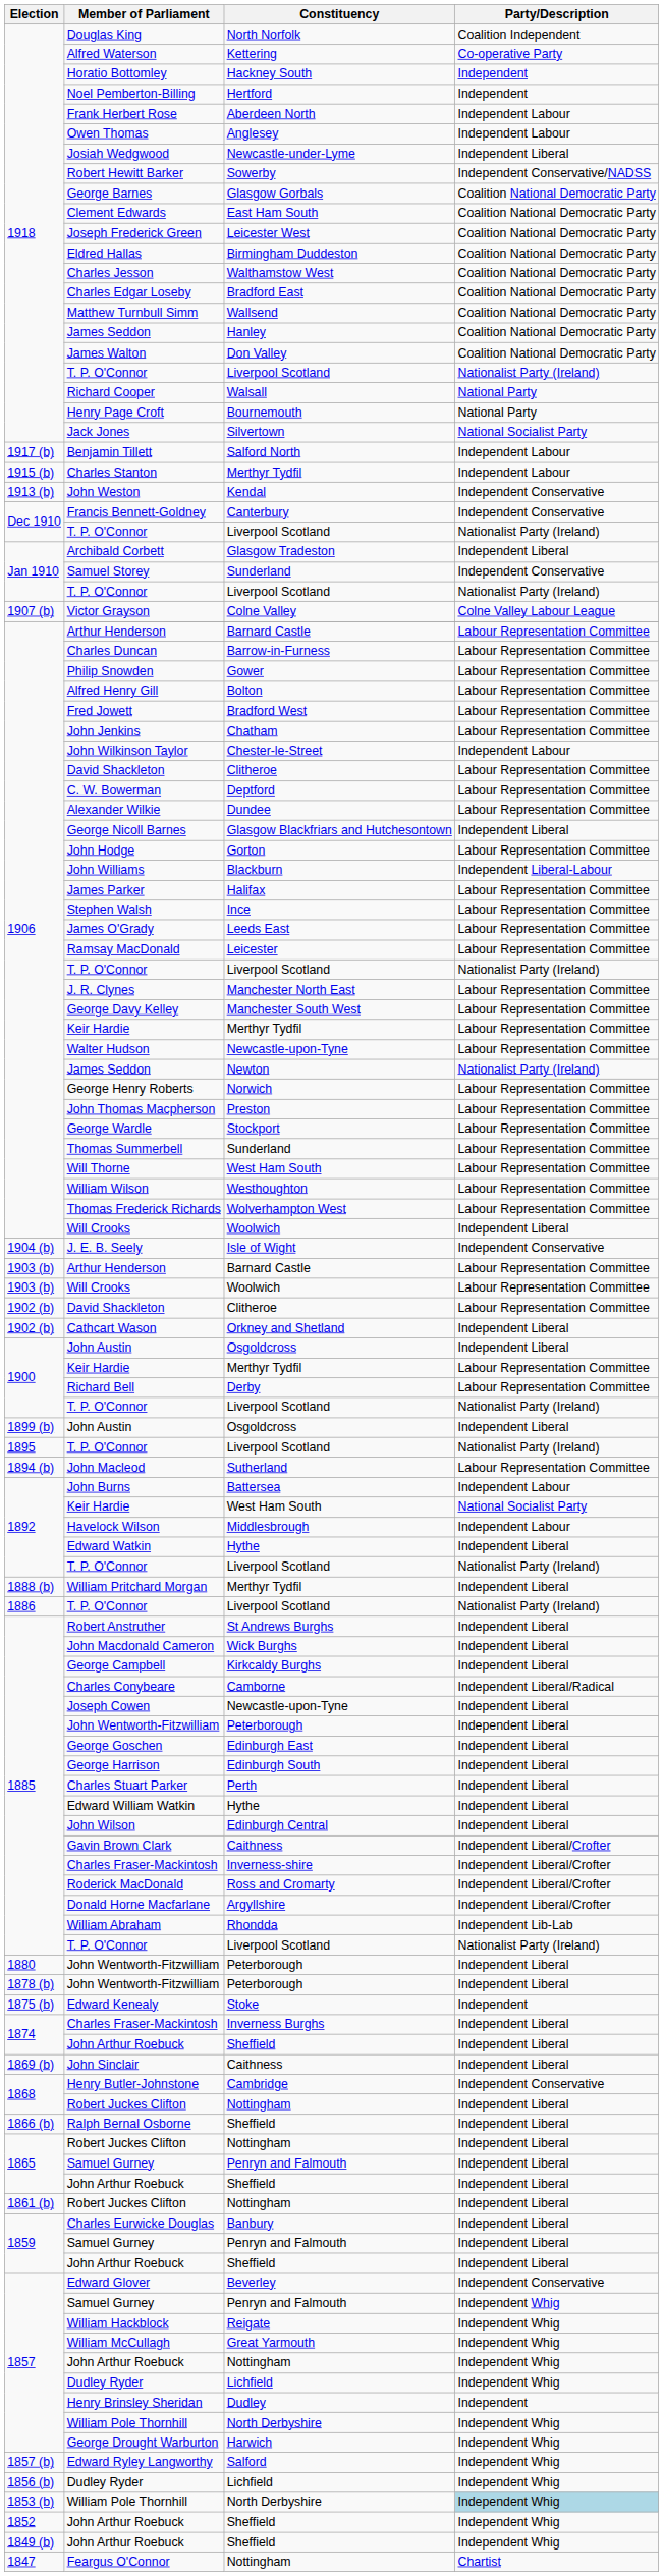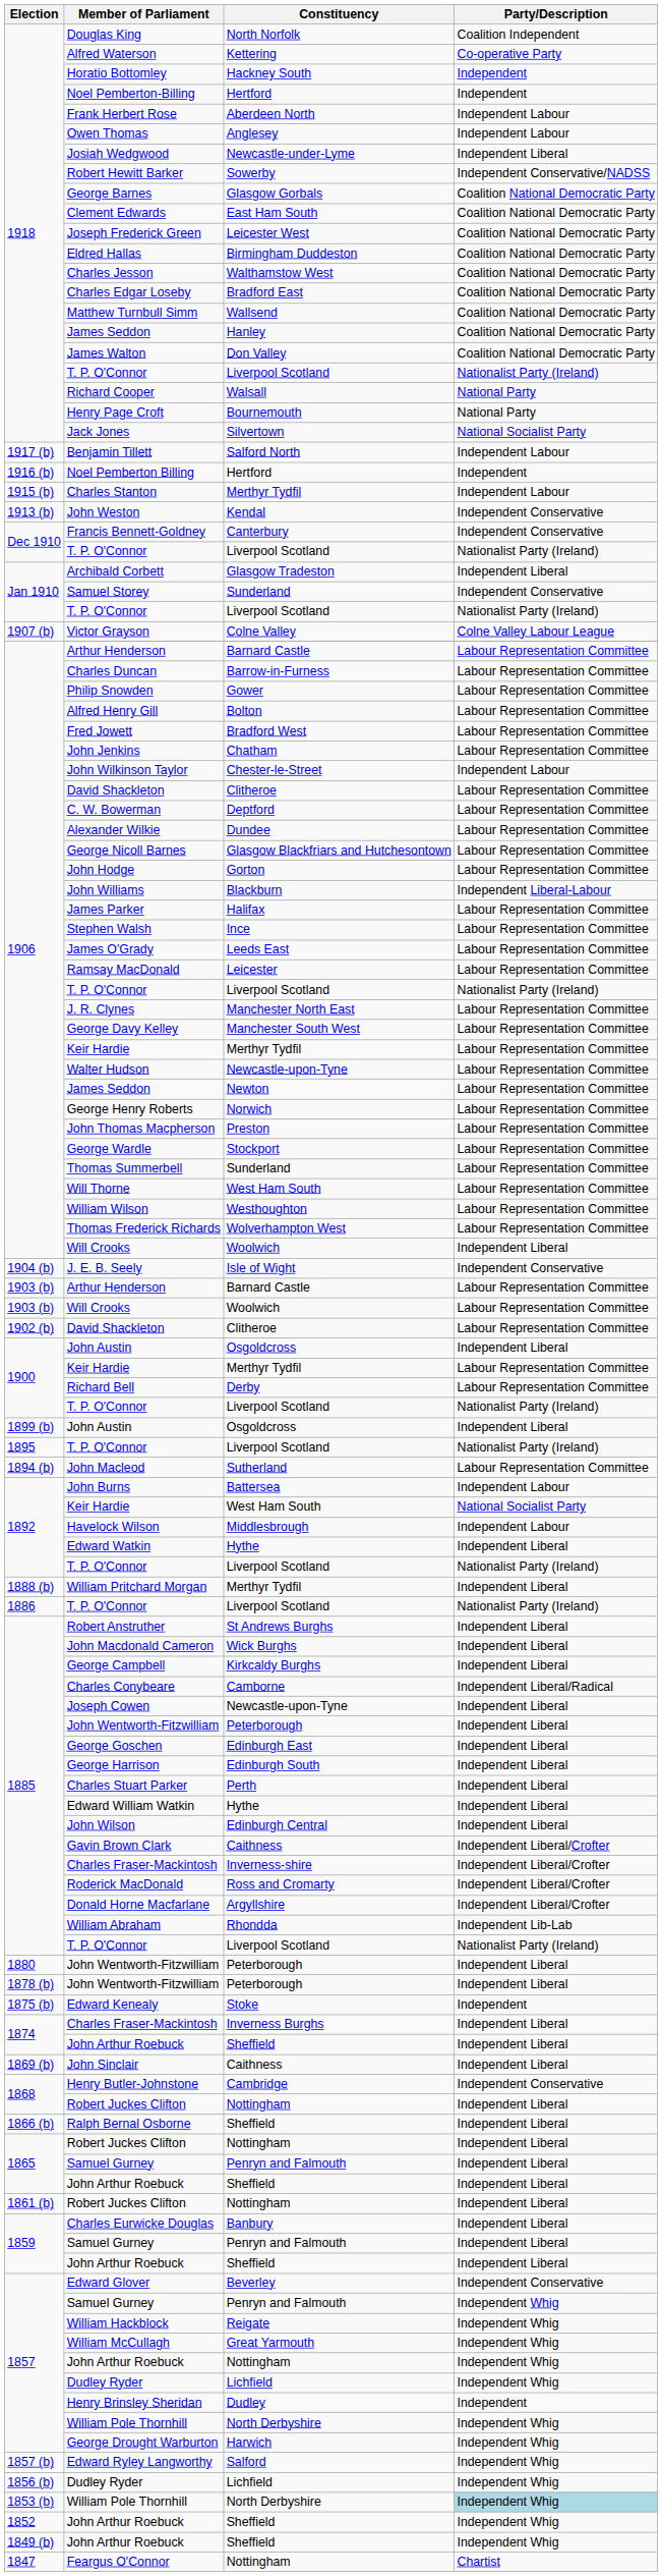 <table class="wikitable">
 <tr>
 <th>Election</th>
 <th>Member of Parliament</th>
 <th>Constituency</th>
 <th>Party/Description</th>
 </tr>
 <tr>
 <td rowspan="21"><a href='#'>1918</a></td>
 <td><a href='#'>Douglas King</a></td>
 <td><a href='#'>North Norfolk</a></td>
 <td>Coalition Independent</td>
 </tr>
 <tr>
 <td><a href='#'>Alfred Waterson</a></td>
 <td><a href='#'>Kettering</a></td>
 <td><a href='#'>Co-operative Party</a></td>
 </tr>
 <tr>
 <td><a href='#'>Horatio Bottomley</a></td>
 <td><a href='#'>Hackney South</a></td>
 <td><a href='#'>Independent</a></td>
 </tr>
 <tr>
 <td><a href='#'>Noel Pemberton-Billing</a></td>
 <td><a href='#'>Hertford</a></td>
 <td>Independent</td>
 </tr>
 <tr>
 <td><a href='#'>Frank Herbert Rose</a></td>
 <td><a href='#'>Aberdeen North</a></td>
 <td>Independent Labour</td>
 </tr>
 <tr>
 <td><a href='#'>Owen Thomas</a></td>
 <td><a href='#'>Anglesey</a></td>
 <td>Independent Labour</td>
 </tr>
 <tr>
 <td><a href='#'>Josiah Wedgwood</a></td>
 <td><a href='#'>Newcastle-under-Lyme</a></td>
 <td>Independent Liberal</td>
 </tr>
 <tr>
 <td><a href='#'>Robert Hewitt Barker</a></td>
 <td><a href='#'>Sowerby</a></td>
 <td>Independent Conservative/<a href='#'>NADSS</a></td>
 </tr>
 <tr>
 <td><a href='#'>George Barnes</a></td>
 <td><a href='#'>Glasgow Gorbals</a></td>
 <td>Coalition <a href='#'>National Democratic Party</a></td>
 </tr>
 <tr>
 <td><a href='#'>Clement Edwards</a></td>
 <td><a href='#'>East Ham South</a></td>
 <td>Coalition National Democratic Party</td>
 </tr>
 <tr>
 <td><a href='#'>Joseph Frederick Green</a></td>
 <td><a href='#'>Leicester West</a></td>
 <td>Coalition National Democratic Party</td>
 </tr>
 <tr>
 <td><a href='#'>Eldred Hallas</a></td>
 <td><a href='#'>Birmingham Duddeston</a></td>
 <td>Coalition National Democratic Party</td>
 </tr>
 <tr>
 <td><a href='#'>Charles Jesson</a></td>
 <td><a href='#'>Walthamstow West</a></td>
 <td>Coalition National Democratic Party</td>
 </tr>
 <tr>
 <td><a href='#'>Charles Edgar Loseby</a></td>
 <td><a href='#'>Bradford East</a></td>
 <td>Coalition National Democratic Party</td>
 </tr>
 <tr>
 <td><a href='#'>Matthew Turnbull Simm</a></td>
 <td><a href='#'>Wallsend</a></td>
 <td>Coalition National Democratic Party</td>
 </tr>
 <tr>
 <td><a href='#'>James Seddon</a></td>
 <td><a href='#'>Hanley</a></td>
 <td>Coalition National Democratic Party</td>
 </tr>
 <tr>
 <td><a href='#'>James Walton</a></td>
 <td><a href='#'>Don Valley</a></td>
 <td>Coalition National Democratic Party</td>
 </tr>
 <tr>
 <td><a href='#'>T. P. O'Connor</a></td>
 <td><a href='#'>Liverpool Scotland</a></td>
 <td><a href='#'>Nationalist Party (Ireland)</a></td>
 </tr>
 <tr>
 <td><a href='#'>Richard Cooper</a></td>
 <td><a href='#'>Walsall</a></td>
 <td><a href='#'>National Party</a></td>
 </tr>
 <tr>
 <td><a href='#'>Henry Page Croft</a></td>
 <td><a href='#'>Bournemouth</a></td>
 <td>National Party</td>
 </tr>
 <tr>
 <td><a href='#'>Jack Jones</a></td>
 <td><a href='#'>Silvertown</a></td>
 <td><a href='#'>National Socialist Party</a></td>
 </tr>
 <tr>
 <td><a href='#'>1917 (b)</a></td>
 <td><a href='#'>Benjamin Tillett</a></td>
 <td><a href='#'>Salford North</a></td>
 <td>Independent Labour</td>
 </tr>
 <tr>
+<td><a href='#'>1916 (b)</a></td>
+<td><a href='#'>Noel Pemberton Billing</a></td>
+<td>Hertford</td>
+<td>Independent</td>
+</tr>
+<tr>
 <td><a href='#'>1915 (b)</a></td>
 <td><a href='#'>Charles Stanton</a></td>
 <td><a href='#'>Merthyr Tydfil</a></td>
 <td>Independent Labour</td>
 </tr>
 <tr>
 <td><a href='#'>1913 (b)</a></td>
 <td><a href='#'>John Weston</a></td>
 <td><a href='#'>Kendal</a></td>
 <td>Independent Conservative</td>
 </tr>
 <tr>
 <td rowspan="2"><a href='#'>Dec 1910</a></td>
 <td><a href='#'>Francis Bennett-Goldney</a></td>
 <td><a href='#'>Canterbury</a></td>
 <td>Independent Conservative</td>
 </tr>
 <tr>
 <td><a href='#'>T. P. O'Connor</a></td>
 <td>Liverpool Scotland</td>
 <td>Nationalist Party (Ireland)</td>
 </tr>
 <tr>
 <td rowspan="3"><a href='#'>Jan 1910</a></td>
 <td><a href='#'>Archibald Corbett</a></td>
 <td><a href='#'>Glasgow Tradeston</a></td>
 <td>Independent Liberal</td>
 </tr>
 <tr>
 <td><a href='#'>Samuel Storey</a></td>
 <td><a href='#'>Sunderland</a></td>
 <td>Independent Conservative</td>
 </tr>
 <tr>
 <td><a href='#'>T. P. O'Connor</a></td>
 <td>Liverpool Scotland</td>
 <td>Nationalist Party (Ireland)</td>
 </tr>
 <tr>
 <td><a href='#'>1907 (b)</a></td>
 <td><a href='#'>Victor Grayson</a></td>
 <td><a href='#'>Colne Valley</a></td>
 <td><a href='#'>Colne Valley Labour League</a></td>
 </tr>
 <tr>
 <td rowspan="32"><a href='#'>1906</a></td>
 </tr>
 <tr>
 <td><a href='#'>Arthur Henderson</a></td>
 <td><a href='#'>Barnard Castle</a></td>
 <td><a href='#'>Labour Representation Committee</a></td>
 </tr>
 <tr>
 <td><a href='#'>Charles Duncan</a></td>
 <td><a href='#'>Barrow-in-Furness</a></td>
 <td>Labour Representation Committee</td>
 </tr>
 <tr>
 <td><a href='#'>Philip Snowden</a></td>
 <td><a href='#'>Gower</a></td>
 <td>Labour Representation Committee</td>
 </tr>
 <tr>
 <td><a href='#'>Alfred Henry Gill</a></td>
 <td><a href='#'>Bolton</a></td>
 <td>Labour Representation Committee</td>
 </tr>
 <tr>
 <td><a href='#'>Fred Jowett</a></td>
 <td><a href='#'>Bradford West</a></td>
 <td>Labour Representation Committee</td>
 </tr>
 <tr>
 <td><a href='#'>John Jenkins</a></td>
 <td><a href='#'>Chatham</a></td>
 <td>Labour Representation Committee</td>
 </tr>
 <tr>
 <td><a href='#'>John Wilkinson Taylor</a></td>
 <td><a href='#'>Chester-le-Street</a></td>
 <td>Independent Labour</td>
 </tr>
 <tr>
 <td><a href='#'>David Shackleton</a></td>
 <td><a href='#'>Clitheroe</a></td>
 <td>Labour Representation Committee</td>
 </tr>
 <tr>
 <td><a href='#'>C. W. Bowerman</a></td>
 <td><a href='#'>Deptford</a></td>
 <td>Labour Representation Committee</td>
 </tr>
 <tr>
 <td><a href='#'>Alexander Wilkie</a></td>
 <td><a href='#'>Dundee</a></td>
 <td>Labour Representation Committee</td>
 </tr>
 <tr>
 <td><a href='#'>George Nicoll Barnes</a></td>
 <td><a href='#'>Glasgow Blackfriars and Hutchesontown</a></td>
-<td>Independent Liberal</td>
+<td>Labour Representation Committee</td>
 </tr>
 <tr>
 <td><a href='#'>John Hodge</a></td>
 <td><a href='#'>Gorton</a></td>
 <td>Labour Representation Committee</td>
 </tr>
 <tr>
 <td><a href='#'>John Williams</a></td>
 <td><a href='#'>Blackburn</a></td>
 <td>Independent <a href='#'>Liberal-Labour</a></td>
 </tr>
 <tr>
 <td><a href='#'>James Parker</a></td>
 <td><a href='#'>Halifax</a></td>
 <td>Labour Representation Committee</td>
 </tr>
 <tr>
 <td><a href='#'>Stephen Walsh</a></td>
 <td><a href='#'>Ince</a></td>
 <td>Labour Representation Committee</td>
 </tr>
 <tr>
 <td><a href='#'>James O'Grady</a></td>
 <td><a href='#'>Leeds East</a></td>
 <td>Labour Representation Committee</td>
 </tr>
 <tr>
 <td><a href='#'>Ramsay MacDonald</a></td>
 <td><a href='#'>Leicester</a></td>
 <td>Labour Representation Committee</td>
 </tr>
 <tr>
 <td><a href='#'>T. P. O'Connor</a></td>
 <td>Liverpool Scotland</td>
 <td>Nationalist Party (Ireland)</td>
 </tr>
 <tr>
 <td><a href='#'>J. R. Clynes</a></td>
 <td><a href='#'>Manchester North East</a></td>
 <td>Labour Representation Committee</td>
 </tr>
 <tr>
 <td><a href='#'>George Davy Kelley</a></td>
 <td><a href='#'>Manchester South West</a></td>
 <td>Labour Representation Committee</td>
 </tr>
 <tr>
 <td><a href='#'>Keir Hardie</a></td>
 <td>Merthyr Tydfil</td>
 <td>Labour Representation Committee</td>
 </tr>
 <tr>
 <td><a href='#'>Walter Hudson</a></td>
 <td><a href='#'>Newcastle-upon-Tyne</a></td>
 <td>Labour Representation Committee</td>
 </tr>
 <tr>
 <td><a href='#'>James Seddon</a></td>
 <td><a href='#'>Newton</a></td>
-<td><a href='#'>Nationalist Party (Ireland)</a></td>
+<td>Labour Representation Committee</td>
 </tr>
 <tr>
 <td>George Henry Roberts</td>
 <td><a href='#'>Norwich</a></td>
 <td>Labour Representation Committee</td>
 </tr>
 <tr>
 <td><a href='#'>John Thomas Macpherson</a></td>
 <td><a href='#'>Preston</a></td>
 <td>Labour Representation Committee</td>
 </tr>
 <tr>
 <td><a href='#'>George Wardle</a></td>
 <td><a href='#'>Stockport</a></td>
 <td>Labour Representation Committee</td>
 </tr>
 <tr>
 <td><a href='#'>Thomas Summerbell</a></td>
 <td>Sunderland</td>
 <td>Labour Representation Committee</td>
 </tr>
 <tr>
 <td><a href='#'>Will Thorne</a></td>
 <td><a href='#'>West Ham South</a></td>
 <td>Labour Representation Committee</td>
 </tr>
 <tr>
 <td><a href='#'>William Wilson</a></td>
 <td><a href='#'>Westhoughton</a></td>
 <td>Labour Representation Committee</td>
 </tr>
 <tr>
 <td><a href='#'>Thomas Frederick Richards</a></td>
 <td><a href='#'>Wolverhampton West</a></td>
 <td>Labour Representation Committee</td>
 </tr>
 <tr>
 <td><a href='#'>Will Crooks</a></td>
 <td><a href='#'>Woolwich</a></td>
 <td>Independent Liberal</td>
 </tr>
 <tr>
 <td><a href='#'>1904 (b)</a></td>
 <td><a href='#'>J. E. B. Seely</a></td>
 <td><a href='#'>Isle of Wight</a></td>
 <td>Independent Conservative</td>
 </tr>
 <tr>
 <td><a href='#'>1903 (b)</a></td>
 <td><a href='#'>Arthur Henderson</a></td>
 <td>Barnard Castle</td>
 <td>Labour Representation Committee</td>
 </tr>
 <tr>
 <td><a href='#'>1903 (b)</a></td>
 <td><a href='#'>Will Crooks</a></td>
 <td>Woolwich</td>
 <td>Labour Representation Committee</td>
 </tr>
 <tr>
 <td><a href='#'>1902 (b)</a></td>
 <td><a href='#'>David Shackleton</a></td>
 <td>Clitheroe</td>
 <td>Labour Representation Committee</td>
-</tr>
-<tr>
-<td><a href='#'>1902 (b)</a></td>
-<td><a href='#'>Cathcart Wason</a></td>
-<td><a href='#'>Orkney and Shetland</a></td>
-<td>Independent Liberal</td>
 </tr>
 <tr>
 <td rowspan="4"><a href='#'>1900</a></td>
 <td><a href='#'>John Austin</a></td>
 <td><a href='#'>Osgoldcross</a></td>
 <td>Independent Liberal</td>
 </tr>
 <tr>
 <td><a href='#'>Keir Hardie</a></td>
 <td>Merthyr Tydfil</td>
 <td>Labour Representation Committee</td>
 </tr>
 <tr>
 <td><a href='#'>Richard Bell</a></td>
 <td><a href='#'>Derby</a></td>
 <td>Labour Representation Committee</td>
 </tr>
 <tr>
 <td><a href='#'>T. P. O'Connor</a></td>
 <td>Liverpool Scotland</td>
 <td>Nationalist Party (Ireland)</td>
 </tr>
 <tr>
 <td><a href='#'>1899 (b)</a></td>
 <td>John Austin</td>
 <td>Osgoldcross</td>
 <td>Independent Liberal</td>
 </tr>
 <tr>
 <td><a href='#'>1895</a></td>
 <td><a href='#'>T. P. O'Connor</a></td>
 <td>Liverpool Scotland</td>
 <td>Nationalist Party (Ireland)</td>
 </tr>
 <tr>
 <td><a href='#'>1894 (b)</a></td>
 <td><a href='#'>John Macleod</a></td>
 <td><a href='#'>Sutherland</a></td>
 <td>Labour Representation Committee</td>
 </tr>
 <tr>
 <td rowspan="5"><a href='#'>1892</a></td>
 <td><a href='#'>John Burns</a></td>
 <td><a href='#'>Battersea</a></td>
 <td>Independent Labour</td>
 </tr>
 <tr>
 <td><a href='#'>Keir Hardie</a></td>
 <td>West Ham South</td>
 <td><a href='#'>National Socialist Party</a></td>
 </tr>
 <tr>
 <td><a href='#'>Havelock Wilson</a></td>
 <td><a href='#'>Middlesbrough</a></td>
 <td>Independent Labour</td>
 </tr>
 <tr>
 <td><a href='#'>Edward Watkin</a></td>
 <td><a href='#'>Hythe</a></td>
 <td>Independent Liberal</td>
 </tr>
 <tr>
 <td><a href='#'>T. P. O'Connor</a></td>
 <td>Liverpool Scotland</td>
 <td>Nationalist Party (Ireland)</td>
 </tr>
 <tr>
 <td><a href='#'>1888 (b)</a></td>
 <td><a href='#'>William Pritchard Morgan</a></td>
 <td>Merthyr Tydfil</td>
 <td>Independent Liberal</td>
 </tr>
 <tr>
 <td><a href='#'>1886</a></td>
 <td><a href='#'>T. P. O'Connor</a></td>
 <td>Liverpool Scotland</td>
 <td>Nationalist Party (Ireland)</td>
 </tr>
 <tr>
 <td rowspan="17"><a href='#'>1885</a></td>
 <td><a href='#'>Robert Anstruther</a></td>
 <td><a href='#'>St Andrews Burghs</a></td>
 <td>Independent Liberal</td>
 </tr>
 <tr>
 <td><a href='#'>John Macdonald Cameron</a></td>
 <td><a href='#'>Wick Burghs</a></td>
 <td>Independent Liberal</td>
 </tr>
 <tr>
 <td><a href='#'>George Campbell</a></td>
 <td><a href='#'>Kirkcaldy Burghs</a></td>
 <td>Independent Liberal</td>
 </tr>
 <tr>
 <td><a href='#'>Charles Conybeare</a></td>
 <td><a href='#'>Camborne</a></td>
 <td>Independent Liberal/Radical</td>
 </tr>
 <tr>
 <td><a href='#'>Joseph Cowen</a></td>
 <td>Newcastle-upon-Tyne</td>
 <td>Independent Liberal</td>
 </tr>
 <tr>
 <td><a href='#'>John Wentworth-Fitzwilliam</a></td>
 <td><a href='#'>Peterborough</a></td>
 <td>Independent Liberal</td>
 </tr>
 <tr>
 <td><a href='#'>George Goschen</a></td>
 <td><a href='#'>Edinburgh East</a></td>
 <td>Independent Liberal</td>
 </tr>
 <tr>
 <td><a href='#'>George Harrison</a></td>
 <td><a href='#'>Edinburgh South</a></td>
 <td>Independent Liberal</td>
 </tr>
 <tr>
 <td><a href='#'>Charles Stuart Parker</a></td>
 <td><a href='#'>Perth</a></td>
 <td>Independent Liberal</td>
 </tr>
 <tr>
 <td>Edward William Watkin</td>
 <td>Hythe</td>
 <td>Independent Liberal</td>
 </tr>
 <tr>
 <td><a href='#'>John Wilson</a></td>
 <td><a href='#'>Edinburgh Central</a></td>
 <td>Independent Liberal</td>
 </tr>
 <tr>
 <td><a href='#'>Gavin Brown Clark</a></td>
 <td><a href='#'>Caithness</a></td>
 <td>Independent Liberal/<a href='#'>Crofter</a></td>
 </tr>
 <tr>
 <td><a href='#'>Charles Fraser-Mackintosh</a></td>
 <td><a href='#'>Inverness-shire</a></td>
 <td>Independent Liberal/Crofter</td>
 </tr>
 <tr>
 <td><a href='#'>Roderick MacDonald</a></td>
 <td><a href='#'>Ross and Cromarty</a></td>
 <td>Independent Liberal/Crofter</td>
 </tr>
 <tr>
 <td><a href='#'>Donald Horne Macfarlane</a></td>
 <td><a href='#'>Argyllshire</a></td>
 <td>Independent Liberal/Crofter</td>
 </tr>
 <tr>
 <td><a href='#'>William Abraham</a></td>
 <td><a href='#'>Rhondda</a></td>
 <td>Independent Lib-Lab</td>
 </tr>
 <tr>
 <td><a href='#'>T. P. O'Connor</a></td>
 <td>Liverpool Scotland</td>
 <td>Nationalist Party (Ireland)</td>
 </tr>
 <tr>
 <td><a href='#'>1880</a></td>
 <td>John Wentworth-Fitzwilliam</td>
 <td>Peterborough</td>
 <td>Independent Liberal</td>
 </tr>
 <tr>
 <td><a href='#'>1878 (b)</a></td>
 <td>John Wentworth-Fitzwilliam</td>
 <td>Peterborough</td>
 <td>Independent Liberal</td>
 </tr>
 <tr>
 <td><a href='#'>1875 (b)</a></td>
 <td><a href='#'>Edward Kenealy</a></td>
 <td><a href='#'>Stoke</a></td>
 <td>Independent</td>
 </tr>
 <tr>
 <td rowspan=2><a href='#'>1874</a></td>
 <td><a href='#'>Charles Fraser-Mackintosh</a></td>
 <td><a href='#'>Inverness Burghs</a></td>
 <td>Independent Liberal</td>
 </tr>
 <tr>
 <td><a href='#'>John Arthur Roebuck</a></td>
 <td><a href='#'>Sheffield</a></td>
 <td>Independent Liberal</td>
 </tr>
 <tr>
 <td><a href='#'>1869 (b)</a></td>
 <td><a href='#'>John Sinclair</a></td>
 <td>Caithness</td>
 <td>Independent Liberal</td>
 </tr>
 <tr>
 <td rowspan=2><a href='#'>1868</a></td>
 <td><a href='#'>Henry Butler-Johnstone</a></td>
 <td><a href='#'>Cambridge</a></td>
 <td>Independent Conservative</td>
 </tr>
 <tr>
 <td><a href='#'>Robert Juckes Clifton</a></td>
 <td><a href='#'>Nottingham</a></td>
 <td>Independent Liberal</td>
 </tr>
 <tr>
 <td><a href='#'>1866 (b)</a></td>
 <td><a href='#'>Ralph Bernal Osborne</a></td>
 <td>Sheffield</td>
 <td>Independent Liberal</td>
 </tr>
 <tr>
 <td rowspan=3><a href='#'>1865</a></td>
 <td>Robert Juckes Clifton</td>
 <td>Nottingham</td>
 <td>Independent Liberal</td>
 </tr>
 <tr>
 <td><a href='#'>Samuel Gurney</a></td>
 <td><a href='#'>Penryn and Falmouth</a></td>
 <td>Independent Liberal</td>
 </tr>
 <tr>
 <td>John Arthur Roebuck</td>
 <td>Sheffield</td>
 <td>Independent Liberal</td>
 </tr>
 <tr>
 <td><a href='#'>1861 (b)</a></td>
 <td>Robert Juckes Clifton</td>
 <td>Nottingham</td>
 <td>Independent Liberal</td>
 </tr>
 <tr>
 <td rowspan=3><a href='#'>1859</a></td>
 <td><a href='#'>Charles Eurwicke Douglas</a></td>
 <td><a href='#'>Banbury</a></td>
 <td>Independent Liberal</td>
 </tr>
 <tr>
 <td>Samuel Gurney</td>
 <td>Penryn and Falmouth</td>
 <td>Independent Liberal</td>
 </tr>
 <tr>
 <td>John Arthur Roebuck</td>
 <td>Sheffield</td>
 <td>Independent Liberal</td>
 </tr>
 <tr>
 <td rowspan=9><a href='#'>1857</a></td>
 <td><a href='#'>Edward Glover</a></td>
 <td><a href='#'>Beverley</a></td>
 <td>Independent Conservative</td>
 </tr>
 <tr>
 <td>Samuel Gurney</td>
 <td>Penryn and Falmouth</td>
 <td>Independent <a href='#'>Whig</a></td>
 </tr>
 <tr>
 <td><a href='#'>William Hackblock</a></td>
 <td><a href='#'>Reigate</a></td>
 <td>Independent Whig</td>
 </tr>
 <tr>
 <td><a href='#'>William McCullagh</a></td>
 <td><a href='#'>Great Yarmouth</a></td>
 <td>Independent Whig</td>
 </tr>
 <tr>
 <td>John Arthur Roebuck</td>
 <td>Nottingham</td>
 <td>Independent Whig</td>
 </tr>
 <tr>
 <td><a href='#'>Dudley Ryder</a></td>
 <td><a href='#'>Lichfield</a></td>
 <td>Independent Whig</td>
 </tr>
 <tr>
 <td><a href='#'>Henry Brinsley Sheridan</a></td>
 <td><a href='#'>Dudley</a></td>
 <td>Independent</td>
 </tr>
 <tr>
 <td><a href='#'>William Pole Thornhill</a></td>
 <td><a href='#'>North Derbyshire</a></td>
 <td>Independent Whig</td>
 </tr>
 <tr>
 <td><a href='#'>George Drought Warburton</a></td>
 <td><a href='#'>Harwich</a></td>
 <td>Independent Whig</td>
 </tr>
 <tr>
 <td><a href='#'>1857 (b)</a></td>
 <td><a href='#'>Edward Ryley Langworthy</a></td>
 <td><a href='#'>Salford</a></td>
 <td>Independent Whig</td>
 </tr>
 <tr>
 <td><a href='#'>1856 (b)</a></td>
 <td>Dudley Ryder</td>
 <td>Lichfield</td>
 <td>Independent Whig</td>
 </tr>
 <tr>
 <td><a href='#'>1853 (b)</a></td>
 <td>William Pole Thornhill</td>
 <td>North Derbyshire</td>
 <td style="background: lightblue;">Independent Whig</td>
 </tr>
 <tr>
 <td><a href='#'>1852</a></td>
 <td>John Arthur Roebuck</td>
 <td>Sheffield</td>
 <td>Independent Whig</td>
 </tr>
 <tr>
 <td><a href='#'>1849 (b)</a></td>
 <td>John Arthur Roebuck</td>
 <td>Sheffield</td>
 <td>Independent Whig</td>
 </tr>
 <tr>
 <td><a href='#'>1847</a></td>
 <td><a href='#'>Feargus O'Connor</a></td>
 <td>Nottingham</td>
 <td><a href='#'>Chartist</a></td>
 </tr>
 </table>
